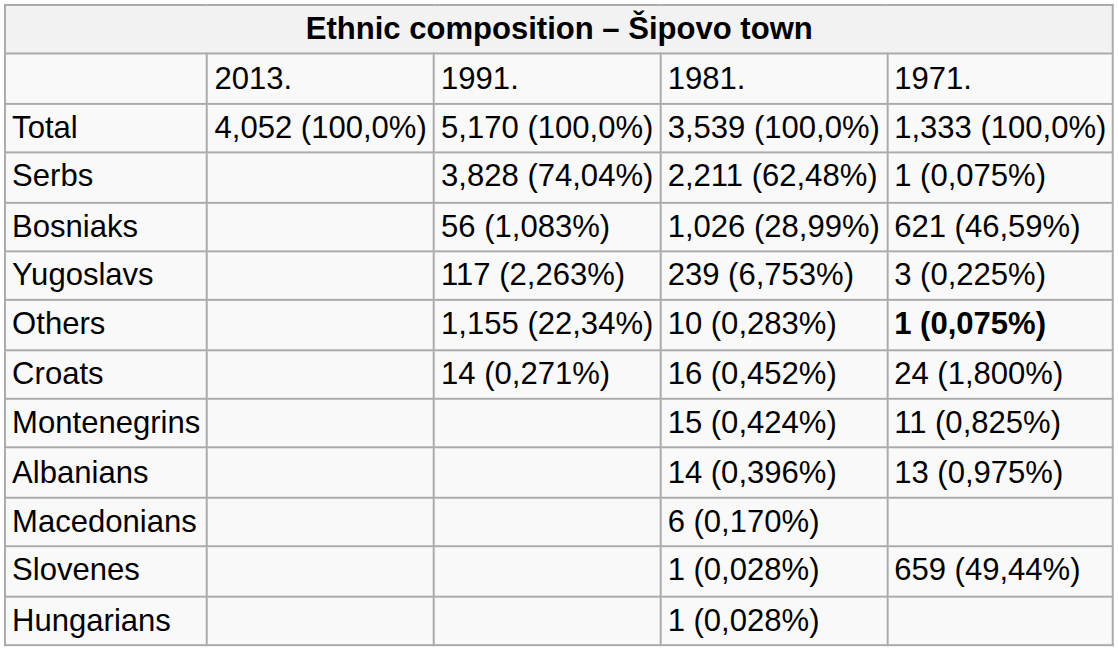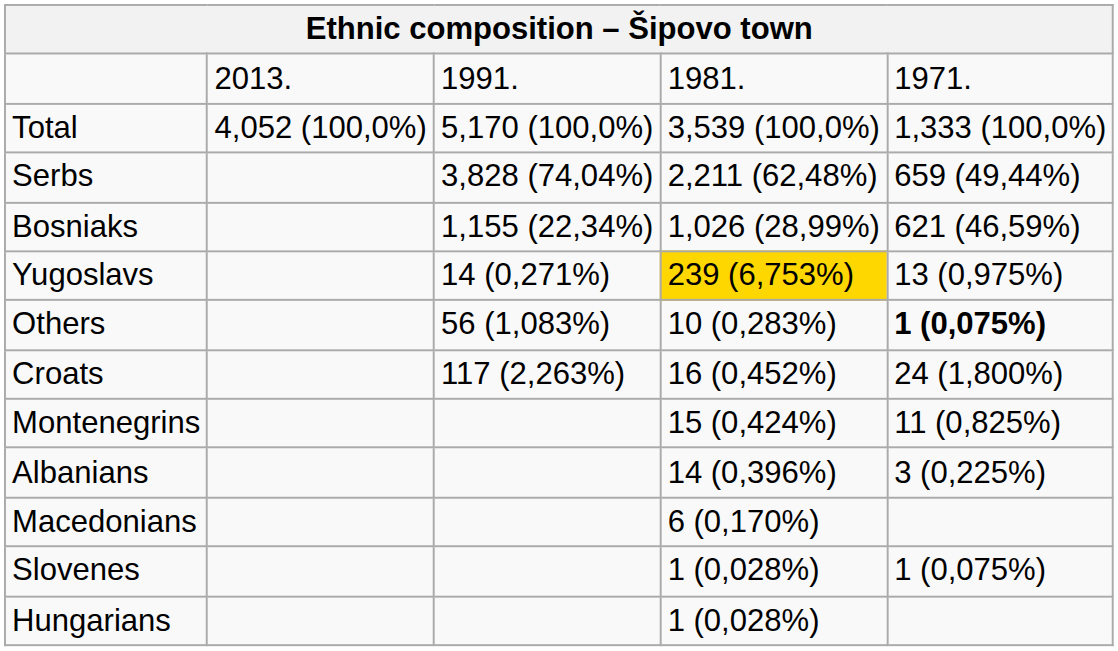 <table class="wikitable">
 <tr>
 <th colspan="8">Ethnic composition – Šipovo town</th>
 </tr>
 <tr>
 <td></td>
 <td>2013.</td>
 <td>1991.</td>
 <td>1981.</td>
 <td>1971.</td>
 </tr>
 <tr>
 <td>Total</td>
 <td>4,052 (100,0%)</td>
 <td>5,170 (100,0%)</td>
 <td>3,539 (100,0%)</td>
 <td>1,333 (100,0%)</td>
 </tr>
 <tr>
 <td>Serbs</td>
 <td></td>
 <td>3,828 (74,04%)</td>
 <td>2,211 (62,48%)</td>
-<td>1 (0,075%)</td>
+<td>659 (49,44%)</td>
 </tr>
 <tr>
 <td>Bosniaks</td>
 <td></td>
-<td>56 (1,083%)</td>
+<td>1,155 (22,34%)</td>
 <td>1,026 (28,99%)</td>
 <td>621 (46,59%)</td>
 </tr>
 <tr>
 <td>Yugoslavs</td>
 <td></td>
-<td>117 (2,263%)</td>
-<td>239 (6,753%)</td>
-<td>3 (0,225%)</td>
+<td>14 (0,271%)</td>
+<td style="background: gold;">239 (6,753%)</td>
+<td>13 (0,975%)</td>
 </tr>
 <tr>
 <td>Others</td>
 <td></td>
-<td>1,155 (22,34%)</td>
+<td>56 (1,083%)</td>
 <td>10 (0,283%)</td>
 <td><strong>1 (0,075%)</strong></td>
 </tr>
 <tr>
 <td>Croats</td>
 <td></td>
-<td>14 (0,271%)</td>
+<td>117 (2,263%)</td>
 <td>16 (0,452%)</td>
 <td>24 (1,800%)</td>
 </tr>
 <tr>
 <td>Montenegrins</td>
 <td></td>
 <td></td>
 <td>15 (0,424%)</td>
 <td>11 (0,825%)</td>
 </tr>
 <tr>
 <td>Albanians</td>
 <td></td>
 <td></td>
 <td>14 (0,396%)</td>
-<td>13 (0,975%)</td>
+<td>3 (0,225%)</td>
 </tr>
 <tr>
 <td>Macedonians</td>
 <td></td>
 <td></td>
 <td>6 (0,170%)</td>
 <td></td>
 </tr>
 <tr>
 <td>Slovenes</td>
 <td></td>
 <td></td>
 <td>1 (0,028%)</td>
-<td>659 (49,44%)</td>
+<td>1 (0,075%)</td>
 </tr>
 <tr>
 <td>Hungarians</td>
 <td></td>
 <td></td>
 <td>1 (0,028%)</td>
 <td></td>
 </tr>
 </table>
